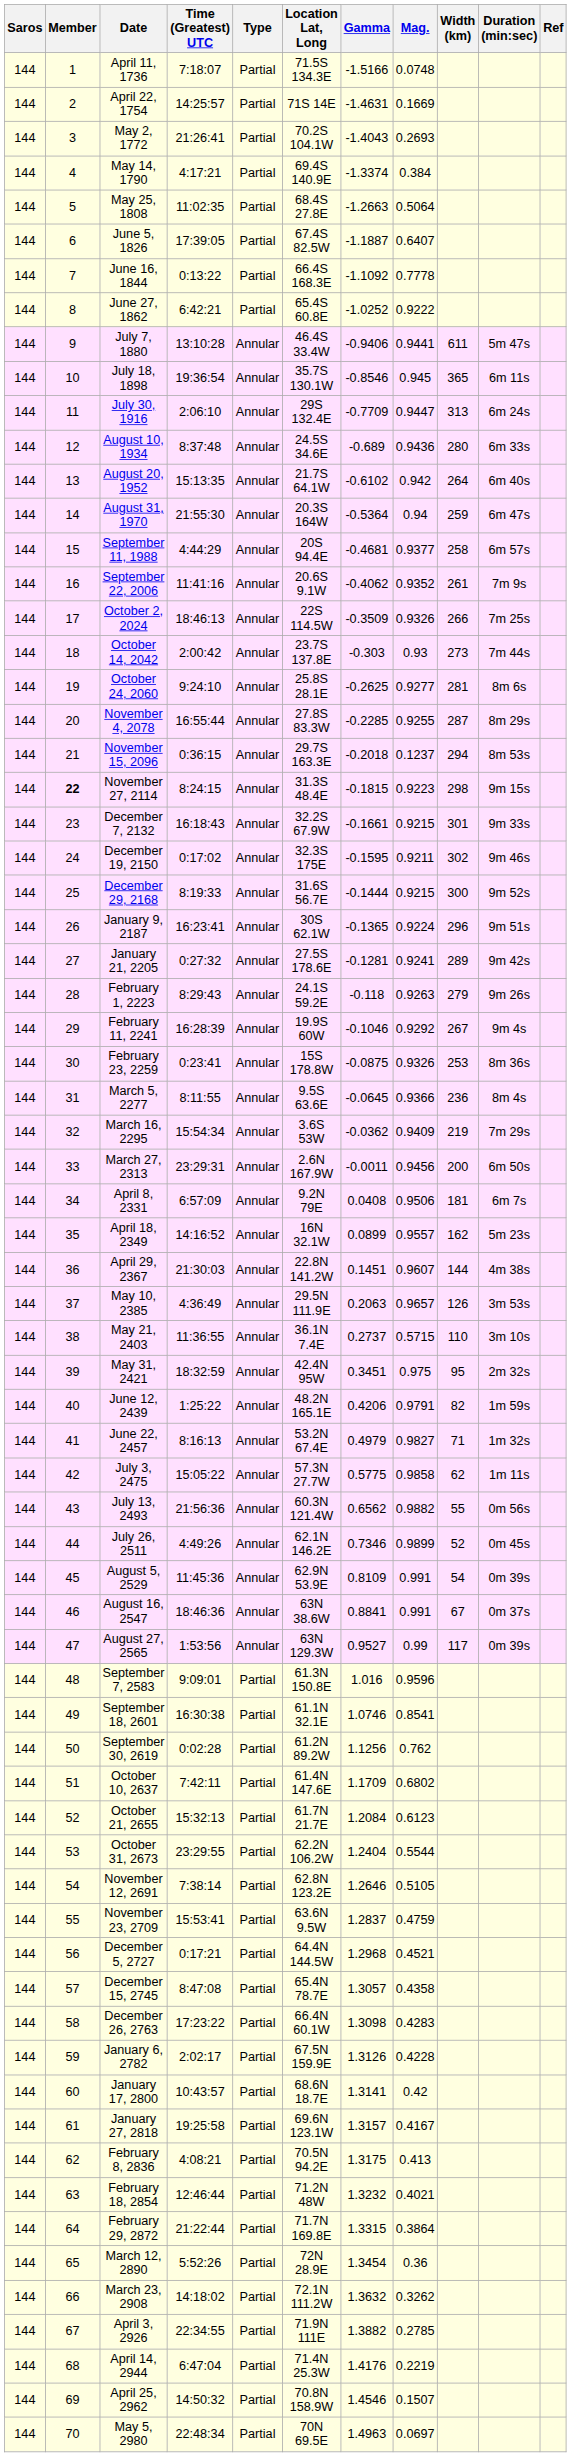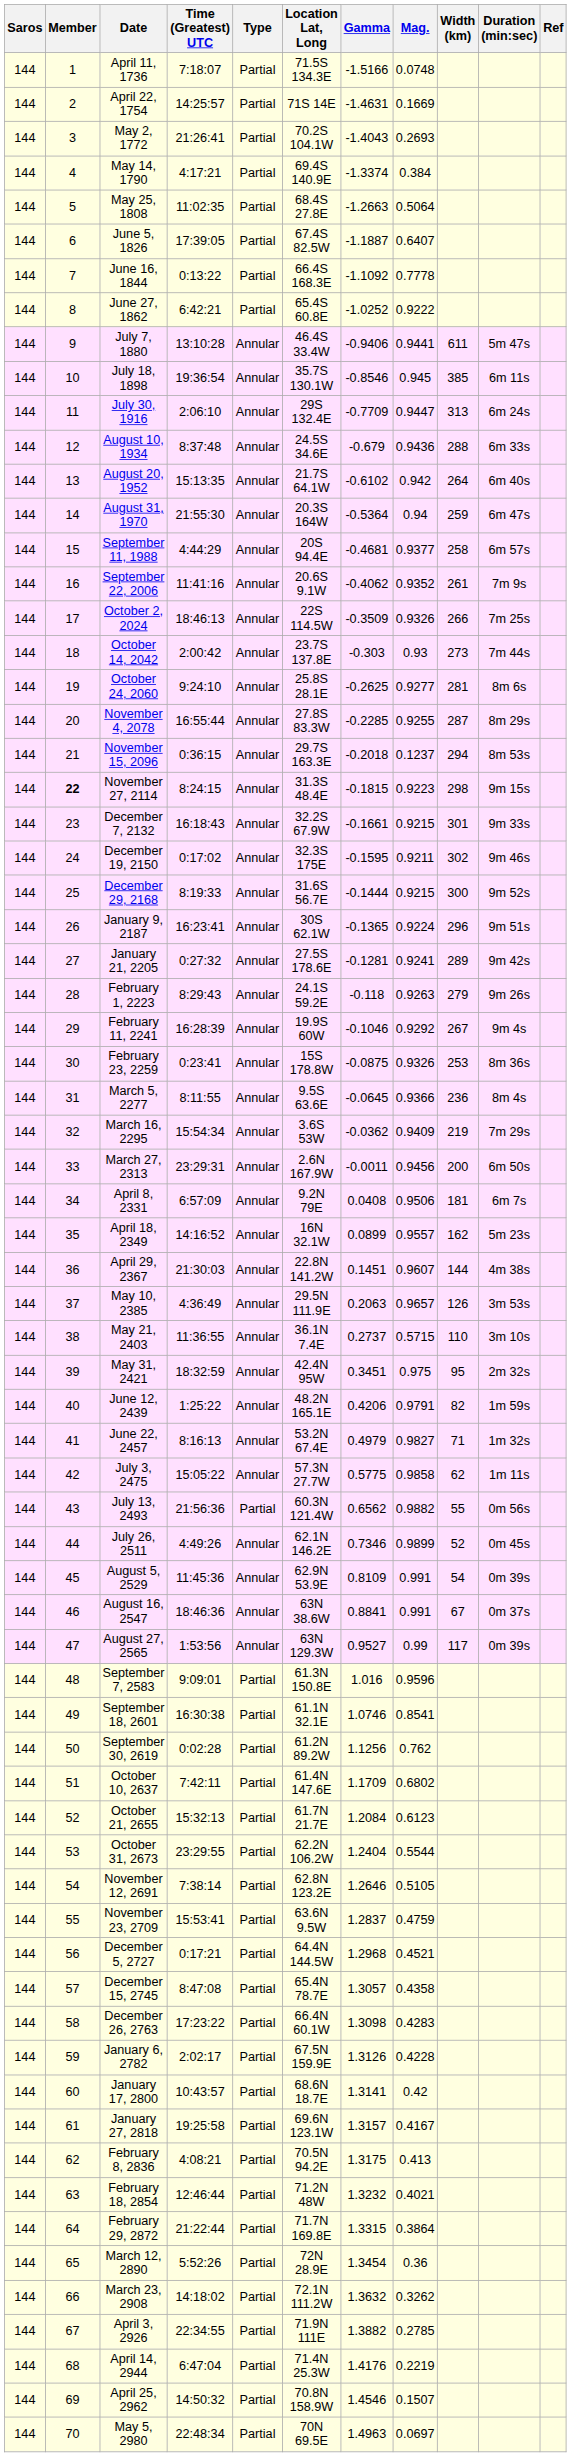 <table class=wikitable>
 <tr align=center>
 <th>Saros</th>
 <th>Member</th>
 <th>Date</th>
 <th>Time<br>(Greatest)<br><a href='#'>UTC</a></th>
 <th>Type</th>
 <th>Location<br>Lat, Long</th>
 <th><a href='#'>Gamma</a></th>
 <th><a href='#'>Mag.</a></th>
 <th>Width<br>(km)</th>
 <th>Duration<br>(min:sec)</th>
 <th>Ref</th>
 </tr>
 <tr align=center bgcolor=#ffffe0>
 <td>144</td>
 <td>1</td>
 <td>April 11, 1736</td>
 <td>7:18:07</td>
 <td>Partial</td>
 <td>71.5S 134.3E</td>
 <td>-1.5166</td>
 <td>0.0748</td>
 <td></td>
 <td></td>
 <td></td>
 </tr>
 <tr align=center bgcolor=#ffffe0>
 <td>144</td>
 <td>2</td>
 <td>April 22, 1754</td>
 <td>14:25:57</td>
 <td>Partial</td>
 <td>71S 14E</td>
 <td>-1.4631</td>
 <td>0.1669</td>
 <td></td>
 <td></td>
 <td></td>
 </tr>
 <tr align=center bgcolor=#ffffe0>
 <td>144</td>
 <td>3</td>
 <td>May 2, 1772</td>
 <td>21:26:41</td>
 <td>Partial</td>
 <td>70.2S 104.1W</td>
 <td>-1.4043</td>
 <td>0.2693</td>
 <td></td>
 <td></td>
 <td></td>
 </tr>
 <tr align=center bgcolor=#ffffe0>
 <td>144</td>
 <td>4</td>
 <td>May 14, 1790</td>
 <td>4:17:21</td>
 <td>Partial</td>
 <td>69.4S 140.9E</td>
 <td>-1.3374</td>
 <td>0.384</td>
 <td></td>
 <td></td>
 <td></td>
 </tr>
 <tr align=center bgcolor=#ffffe0>
 <td>144</td>
 <td>5</td>
 <td>May 25, 1808</td>
 <td>11:02:35</td>
 <td>Partial</td>
 <td>68.4S 27.8E</td>
 <td>-1.2663</td>
 <td>0.5064</td>
 <td></td>
 <td></td>
 <td></td>
 </tr>
 <tr align=center bgcolor=#ffffe0>
 <td>144</td>
 <td>6</td>
 <td>June 5, 1826</td>
 <td>17:39:05</td>
 <td>Partial</td>
 <td>67.4S 82.5W</td>
 <td>-1.1887</td>
 <td>0.6407</td>
 <td></td>
 <td></td>
 <td></td>
 </tr>
 <tr align=center bgcolor=#ffffe0>
 <td>144</td>
 <td>7</td>
 <td>June 16, 1844</td>
 <td>0:13:22</td>
 <td>Partial</td>
 <td>66.4S 168.3E</td>
 <td>-1.1092</td>
 <td>0.7778</td>
 <td></td>
 <td></td>
 <td></td>
 </tr>
 <tr align=center bgcolor=#ffffe0>
 <td>144</td>
 <td>8</td>
 <td>June 27, 1862</td>
 <td>6:42:21</td>
 <td>Partial</td>
 <td>65.4S 60.8E</td>
 <td>-1.0252</td>
 <td>0.9222</td>
 <td></td>
 <td></td>
 <td></td>
 </tr>
 <tr align=center bgcolor=#ffe0ff>
 <td>144</td>
 <td>9</td>
 <td>July 7, 1880</td>
 <td>13:10:28</td>
 <td>Annular</td>
 <td>46.4S 33.4W</td>
 <td>-0.9406</td>
 <td>0.9441</td>
 <td>611</td>
 <td>5m 47s</td>
 <td></td>
 </tr>
 <tr align=center bgcolor=#ffe0ff>
 <td>144</td>
 <td>10</td>
 <td>July 18, 1898</td>
 <td>19:36:54</td>
 <td>Annular</td>
 <td>35.7S 130.1W</td>
 <td>-0.8546</td>
 <td>0.945</td>
-<td>365</td>
+<td>385</td>
 <td>6m 11s</td>
 <td></td>
 </tr>
 <tr align=center bgcolor=#ffe0ff>
 <td>144</td>
 <td>11</td>
 <td><a href='#'>July 30, 1916</a></td>
 <td>2:06:10</td>
 <td>Annular</td>
 <td>29S 132.4E</td>
 <td>-0.7709</td>
 <td>0.9447</td>
 <td>313</td>
 <td>6m 24s</td>
 <td></td>
 </tr>
 <tr align=center bgcolor=#ffe0ff>
 <td>144</td>
 <td>12</td>
 <td><a href='#'>August 10, 1934</a></td>
 <td>8:37:48</td>
 <td>Annular</td>
 <td>24.5S 34.6E</td>
-<td>-0.689</td>
+<td>-0.679</td>
 <td>0.9436</td>
-<td>280</td>
+<td>288</td>
 <td>6m 33s</td>
 <td></td>
 </tr>
 <tr align=center bgcolor=#ffe0ff>
 <td>144</td>
 <td>13</td>
 <td><a href='#'>August 20, 1952</a></td>
 <td>15:13:35</td>
 <td>Annular</td>
 <td>21.7S 64.1W</td>
 <td>-0.6102</td>
 <td>0.942</td>
 <td>264</td>
 <td>6m 40s</td>
 <td></td>
 </tr>
 <tr align=center bgcolor=#ffe0ff>
 <td>144</td>
 <td>14</td>
 <td><a href='#'>August 31, 1970</a></td>
 <td>21:55:30</td>
 <td>Annular</td>
 <td>20.3S 164W</td>
 <td>-0.5364</td>
 <td>0.94</td>
 <td>259</td>
 <td>6m 47s</td>
 <td></td>
 </tr>
 <tr align=center bgcolor=#ffe0ff>
 <td>144</td>
 <td>15</td>
 <td><a href='#'>September 11, 1988</a></td>
 <td>4:44:29</td>
 <td>Annular</td>
 <td>20S 94.4E</td>
 <td>-0.4681</td>
 <td>0.9377</td>
 <td>258</td>
 <td>6m 57s</td>
 <td></td>
 </tr>
 <tr align=center bgcolor=#ffe0ff>
 <td>144</td>
 <td>16</td>
 <td><a href='#'>September 22, 2006</a></td>
 <td>11:41:16</td>
 <td>Annular</td>
 <td>20.6S 9.1W</td>
 <td>-0.4062</td>
 <td>0.9352</td>
 <td>261</td>
 <td>7m 9s</td>
 <td></td>
 </tr>
 <tr align=center bgcolor=#ffe0ff>
 <td>144</td>
 <td>17</td>
 <td><a href='#'>October 2, 2024</a></td>
 <td>18:46:13</td>
 <td>Annular</td>
 <td>22S 114.5W</td>
 <td>-0.3509</td>
 <td>0.9326</td>
 <td>266</td>
 <td>7m 25s</td>
 <td></td>
 </tr>
 <tr align=center bgcolor=#ffe0ff>
 <td>144</td>
 <td>18</td>
 <td><a href='#'>October 14, 2042</a></td>
 <td>2:00:42</td>
 <td>Annular</td>
 <td>23.7S 137.8E</td>
 <td>-0.303</td>
 <td>0.93</td>
 <td>273</td>
 <td>7m 44s</td>
 <td></td>
 </tr>
 <tr align=center bgcolor=#ffe0ff>
 <td>144</td>
 <td>19</td>
 <td><a href='#'>October 24, 2060</a></td>
 <td>9:24:10</td>
 <td>Annular</td>
 <td>25.8S 28.1E</td>
 <td>-0.2625</td>
 <td>0.9277</td>
 <td>281</td>
 <td>8m 6s</td>
 <td></td>
 </tr>
 <tr align=center bgcolor=#ffe0ff>
 <td>144</td>
 <td>20</td>
 <td><a href='#'>November 4, 2078</a></td>
 <td>16:55:44</td>
 <td>Annular</td>
 <td>27.8S 83.3W</td>
 <td>-0.2285</td>
 <td>0.9255</td>
 <td>287</td>
 <td>8m 29s</td>
 <td></td>
 </tr>
 <tr align=center bgcolor=#ffe0ff>
 <td>144</td>
 <td>21</td>
 <td><a href='#'>November 15, 2096</a></td>
 <td>0:36:15</td>
 <td>Annular</td>
 <td>29.7S 163.3E</td>
 <td>-0.2018</td>
 <td>0.1237</td>
 <td>294</td>
 <td>8m 53s</td>
 <td></td>
 </tr>
 <tr align=center bgcolor=#ffe0ff>
 <td>144</td>
 <td><strong>22</strong></td>
 <td>November 27, 2114</td>
 <td>8:24:15</td>
 <td>Annular</td>
 <td>31.3S 48.4E</td>
 <td>-0.1815</td>
 <td>0.9223</td>
 <td>298</td>
 <td>9m 15s</td>
 <td></td>
 </tr>
 <tr align=center bgcolor=#ffe0ff>
 <td>144</td>
 <td>23</td>
 <td>December 7, 2132</td>
 <td>16:18:43</td>
 <td>Annular</td>
 <td>32.2S 67.9W</td>
 <td>-0.1661</td>
 <td>0.9215</td>
 <td>301</td>
 <td>9m 33s</td>
 <td></td>
 </tr>
 <tr align=center bgcolor=#ffe0ff>
 <td>144</td>
 <td>24</td>
 <td>December 19, 2150</td>
 <td>0:17:02</td>
 <td>Annular</td>
 <td>32.3S 175E</td>
 <td>-0.1595</td>
 <td>0.9211</td>
 <td>302</td>
 <td>9m 46s</td>
 <td></td>
 </tr>
 <tr align=center bgcolor=#ffe0ff>
 <td>144</td>
 <td>25</td>
 <td><a href='#'>December 29, 2168</a></td>
 <td>8:19:33</td>
 <td>Annular</td>
 <td>31.6S 56.7E</td>
 <td>-0.1444</td>
 <td>0.9215</td>
 <td>300</td>
 <td>9m 52s</td>
 <td></td>
 </tr>
 <tr align=center bgcolor=#ffe0ff>
 <td>144</td>
 <td>26</td>
 <td>January 9, 2187</td>
 <td>16:23:41</td>
 <td>Annular</td>
 <td>30S 62.1W</td>
 <td>-0.1365</td>
 <td>0.9224</td>
 <td>296</td>
 <td>9m 51s</td>
 <td></td>
 </tr>
 <tr align=center bgcolor=#ffe0ff>
 <td>144</td>
 <td>27</td>
 <td>January 21, 2205</td>
 <td>0:27:32</td>
 <td>Annular</td>
 <td>27.5S 178.6E</td>
 <td>-0.1281</td>
 <td>0.9241</td>
 <td>289</td>
 <td>9m 42s</td>
 <td></td>
 </tr>
 <tr align=center bgcolor=#ffe0ff>
 <td>144</td>
 <td>28</td>
 <td>February 1, 2223</td>
 <td>8:29:43</td>
 <td>Annular</td>
 <td>24.1S 59.2E</td>
 <td>-0.118</td>
 <td>0.9263</td>
 <td>279</td>
 <td>9m 26s</td>
 <td></td>
 </tr>
 <tr align=center bgcolor=#ffe0ff>
 <td>144</td>
 <td>29</td>
 <td>February 11, 2241</td>
 <td>16:28:39</td>
 <td>Annular</td>
 <td>19.9S 60W</td>
 <td>-0.1046</td>
 <td>0.9292</td>
 <td>267</td>
 <td>9m 4s</td>
 <td></td>
 </tr>
 <tr align=center bgcolor=#ffe0ff>
 <td>144</td>
 <td>30</td>
 <td>February 23, 2259</td>
 <td>0:23:41</td>
 <td>Annular</td>
 <td>15S 178.8W</td>
 <td>-0.0875</td>
 <td>0.9326</td>
 <td>253</td>
 <td>8m 36s</td>
 <td></td>
 </tr>
 <tr align=center bgcolor=#ffe0ff>
 <td>144</td>
 <td>31</td>
 <td>March 5, 2277</td>
 <td>8:11:55</td>
 <td>Annular</td>
 <td>9.5S 63.6E</td>
 <td>-0.0645</td>
 <td>0.9366</td>
 <td>236</td>
 <td>8m 4s</td>
 <td></td>
 </tr>
 <tr align=center bgcolor=#ffe0ff>
 <td>144</td>
 <td>32</td>
 <td>March 16, 2295</td>
 <td>15:54:34</td>
 <td>Annular</td>
 <td>3.6S 53W</td>
 <td>-0.0362</td>
 <td>0.9409</td>
 <td>219</td>
 <td>7m 29s</td>
 <td></td>
 </tr>
 <tr align=center bgcolor=#ffe0ff>
 <td>144</td>
 <td>33</td>
 <td>March 27, 2313</td>
 <td>23:29:31</td>
 <td>Annular</td>
 <td>2.6N 167.9W</td>
 <td>-0.0011</td>
 <td>0.9456</td>
 <td>200</td>
 <td>6m 50s</td>
 <td></td>
 </tr>
 <tr align=center bgcolor=#ffe0ff>
 <td>144</td>
 <td>34</td>
 <td>April 8, 2331</td>
 <td>6:57:09</td>
 <td>Annular</td>
 <td>9.2N 79E</td>
 <td>0.0408</td>
 <td>0.9506</td>
 <td>181</td>
 <td>6m 7s</td>
 <td></td>
 </tr>
 <tr align=center bgcolor=#ffe0ff>
 <td>144</td>
 <td>35</td>
 <td>April 18, 2349</td>
 <td>14:16:52</td>
 <td>Annular</td>
 <td>16N 32.1W</td>
 <td>0.0899</td>
 <td>0.9557</td>
 <td>162</td>
 <td>5m 23s</td>
 <td></td>
 </tr>
 <tr align=center bgcolor=#ffe0ff>
 <td>144</td>
 <td>36</td>
 <td>April 29, 2367</td>
 <td>21:30:03</td>
 <td>Annular</td>
 <td>22.8N 141.2W</td>
 <td>0.1451</td>
 <td>0.9607</td>
 <td>144</td>
 <td>4m 38s</td>
 <td></td>
 </tr>
 <tr align=center bgcolor=#ffe0ff>
 <td>144</td>
 <td>37</td>
 <td>May 10, 2385</td>
 <td>4:36:49</td>
 <td>Annular</td>
 <td>29.5N 111.9E</td>
 <td>0.2063</td>
 <td>0.9657</td>
 <td>126</td>
 <td>3m 53s</td>
 <td></td>
 </tr>
 <tr align=center bgcolor=#ffe0ff>
 <td>144</td>
 <td>38</td>
 <td>May 21, 2403</td>
 <td>11:36:55</td>
 <td>Annular</td>
 <td>36.1N 7.4E</td>
 <td>0.2737</td>
 <td>0.5715</td>
 <td>110</td>
 <td>3m 10s</td>
 <td></td>
 </tr>
 <tr align=center bgcolor=#ffe0ff>
 <td>144</td>
 <td>39</td>
 <td>May 31, 2421</td>
 <td>18:32:59</td>
 <td>Annular</td>
 <td>42.4N 95W</td>
 <td>0.3451</td>
 <td>0.975</td>
 <td>95</td>
 <td>2m 32s</td>
 <td></td>
 </tr>
 <tr align=center bgcolor=#ffe0ff>
 <td>144</td>
 <td>40</td>
 <td>June 12, 2439</td>
 <td>1:25:22</td>
 <td>Annular</td>
 <td>48.2N 165.1E</td>
 <td>0.4206</td>
 <td>0.9791</td>
 <td>82</td>
 <td>1m 59s</td>
 <td></td>
 </tr>
 <tr align=center bgcolor=#ffe0ff>
 <td>144</td>
 <td>41</td>
 <td>June 22, 2457</td>
 <td>8:16:13</td>
 <td>Annular</td>
 <td>53.2N 67.4E</td>
 <td>0.4979</td>
 <td>0.9827</td>
 <td>71</td>
 <td>1m 32s</td>
 <td></td>
 </tr>
 <tr align=center bgcolor=#ffe0ff>
 <td>144</td>
 <td>42</td>
 <td>July 3, 2475</td>
 <td>15:05:22</td>
 <td>Annular</td>
 <td>57.3N 27.7W</td>
 <td>0.5775</td>
 <td>0.9858</td>
 <td>62</td>
 <td>1m 11s</td>
 <td></td>
 </tr>
 <tr align=center bgcolor=#ffe0ff>
 <td>144</td>
 <td>43</td>
 <td>July 13, 2493</td>
 <td>21:56:36</td>
-<td>Annular</td>
+<td>Partial</td>
 <td>60.3N 121.4W</td>
 <td>0.6562</td>
 <td>0.9882</td>
 <td>55</td>
 <td>0m 56s</td>
 <td></td>
 </tr>
 <tr align=center bgcolor=#ffe0ff>
 <td>144</td>
 <td>44</td>
 <td>July 26, 2511</td>
 <td>4:49:26</td>
 <td>Annular</td>
 <td>62.1N 146.2E</td>
 <td>0.7346</td>
 <td>0.9899</td>
 <td>52</td>
 <td>0m 45s</td>
 <td></td>
 </tr>
 <tr align=center bgcolor=#ffe0ff>
 <td>144</td>
 <td>45</td>
 <td>August 5, 2529</td>
 <td>11:45:36</td>
 <td>Annular</td>
 <td>62.9N 53.9E</td>
 <td>0.8109</td>
 <td>0.991</td>
 <td>54</td>
 <td>0m 39s</td>
 <td></td>
 </tr>
 <tr align=center bgcolor=#ffe0ff>
 <td>144</td>
 <td>46</td>
 <td>August 16, 2547</td>
 <td>18:46:36</td>
 <td>Annular</td>
 <td>63N 38.6W</td>
 <td>0.8841</td>
 <td>0.991</td>
 <td>67</td>
 <td>0m 37s</td>
 <td></td>
 </tr>
 <tr align=center bgcolor=#ffe0ff>
 <td>144</td>
 <td>47</td>
 <td>August 27, 2565</td>
 <td>1:53:56</td>
 <td>Annular</td>
 <td>63N 129.3W</td>
 <td>0.9527</td>
 <td>0.99</td>
 <td>117</td>
 <td>0m 39s</td>
 <td></td>
 </tr>
 <tr align=center bgcolor=#ffffe0>
 <td>144</td>
 <td>48</td>
 <td>September 7, 2583</td>
 <td>9:09:01</td>
 <td>Partial</td>
 <td>61.3N 150.8E</td>
 <td>1.016</td>
 <td>0.9596</td>
 <td></td>
 <td></td>
 <td></td>
 </tr>
 <tr align=center bgcolor=#ffffe0>
 <td>144</td>
 <td>49</td>
 <td>September 18, 2601</td>
 <td>16:30:38</td>
 <td>Partial</td>
 <td>61.1N 32.1E</td>
 <td>1.0746</td>
 <td>0.8541</td>
 <td></td>
 <td></td>
 <td></td>
 </tr>
 <tr align=center bgcolor=#ffffe0>
 <td>144</td>
 <td>50</td>
 <td>September 30, 2619</td>
 <td>0:02:28</td>
 <td>Partial</td>
 <td>61.2N 89.2W</td>
 <td>1.1256</td>
 <td>0.762</td>
 <td></td>
 <td></td>
 <td></td>
 </tr>
 <tr align=center bgcolor=#ffffe0>
 <td>144</td>
 <td>51</td>
 <td>October 10, 2637</td>
 <td>7:42:11</td>
 <td>Partial</td>
 <td>61.4N 147.6E</td>
 <td>1.1709</td>
 <td>0.6802</td>
 <td></td>
 <td></td>
 <td></td>
 </tr>
 <tr align=center bgcolor=#ffffe0>
 <td>144</td>
 <td>52</td>
 <td>October 21, 2655</td>
 <td>15:32:13</td>
 <td>Partial</td>
 <td>61.7N 21.7E</td>
 <td>1.2084</td>
 <td>0.6123</td>
 <td></td>
 <td></td>
 <td></td>
 </tr>
 <tr align=center bgcolor=#ffffe0>
 <td>144</td>
 <td>53</td>
 <td>October 31, 2673</td>
 <td>23:29:55</td>
 <td>Partial</td>
 <td>62.2N 106.2W</td>
 <td>1.2404</td>
 <td>0.5544</td>
 <td></td>
 <td></td>
 <td></td>
 </tr>
 <tr align=center bgcolor=#ffffe0>
 <td>144</td>
 <td>54</td>
 <td>November 12, 2691</td>
 <td>7:38:14</td>
 <td>Partial</td>
 <td>62.8N 123.2E</td>
 <td>1.2646</td>
 <td>0.5105</td>
 <td></td>
 <td></td>
 <td></td>
 </tr>
 <tr align=center bgcolor=#ffffe0>
 <td>144</td>
 <td>55</td>
 <td>November 23, 2709</td>
 <td>15:53:41</td>
 <td>Partial</td>
 <td>63.6N 9.5W</td>
 <td>1.2837</td>
 <td>0.4759</td>
 <td></td>
 <td></td>
 <td></td>
 </tr>
 <tr align=center bgcolor=#ffffe0>
 <td>144</td>
 <td>56</td>
 <td>December 5, 2727</td>
 <td>0:17:21</td>
 <td>Partial</td>
 <td>64.4N 144.5W</td>
 <td>1.2968</td>
 <td>0.4521</td>
 <td></td>
 <td></td>
 <td></td>
 </tr>
 <tr align=center bgcolor=#ffffe0>
 <td>144</td>
 <td>57</td>
 <td>December 15, 2745</td>
 <td>8:47:08</td>
 <td>Partial</td>
 <td>65.4N 78.7E</td>
 <td>1.3057</td>
 <td>0.4358</td>
 <td></td>
 <td></td>
 <td></td>
 </tr>
 <tr align=center bgcolor=#ffffe0>
 <td>144</td>
 <td>58</td>
 <td>December 26, 2763</td>
 <td>17:23:22</td>
 <td>Partial</td>
 <td>66.4N 60.1W</td>
 <td>1.3098</td>
 <td>0.4283</td>
 <td></td>
 <td></td>
 <td></td>
 </tr>
 <tr align=center bgcolor=#ffffe0>
 <td>144</td>
 <td>59</td>
 <td>January 6, 2782</td>
 <td>2:02:17</td>
 <td>Partial</td>
 <td>67.5N 159.9E</td>
 <td>1.3126</td>
 <td>0.4228</td>
 <td></td>
 <td></td>
 <td></td>
 </tr>
 <tr align=center bgcolor=#ffffe0>
 <td>144</td>
 <td>60</td>
 <td>January 17, 2800</td>
 <td>10:43:57</td>
 <td>Partial</td>
 <td>68.6N 18.7E</td>
 <td>1.3141</td>
 <td>0.42</td>
 <td></td>
 <td></td>
 <td></td>
 </tr>
 <tr align=center bgcolor=#ffffe0>
 <td>144</td>
 <td>61</td>
 <td>January 27, 2818</td>
 <td>19:25:58</td>
 <td>Partial</td>
 <td>69.6N 123.1W</td>
 <td>1.3157</td>
 <td>0.4167</td>
 <td></td>
 <td></td>
 <td></td>
 </tr>
 <tr align=center bgcolor=#ffffe0>
 <td>144</td>
 <td>62</td>
 <td>February 8, 2836</td>
 <td>4:08:21</td>
 <td>Partial</td>
 <td>70.5N 94.2E</td>
 <td>1.3175</td>
 <td>0.413</td>
 <td></td>
 <td></td>
 <td></td>
 </tr>
 <tr align=center bgcolor=#ffffe0>
 <td>144</td>
 <td>63</td>
 <td>February 18, 2854</td>
 <td>12:46:44</td>
 <td>Partial</td>
 <td>71.2N 48W</td>
 <td>1.3232</td>
 <td>0.4021</td>
 <td></td>
 <td></td>
 <td></td>
 </tr>
 <tr align=center bgcolor=#ffffe0>
 <td>144</td>
 <td>64</td>
 <td>February 29, 2872</td>
 <td>21:22:44</td>
 <td>Partial</td>
 <td>71.7N 169.8E</td>
 <td>1.3315</td>
 <td>0.3864</td>
 <td></td>
 <td></td>
 <td></td>
 </tr>
 <tr align=center bgcolor=#ffffe0>
 <td>144</td>
 <td>65</td>
 <td>March 12, 2890</td>
 <td>5:52:26</td>
 <td>Partial</td>
 <td>72N 28.9E</td>
 <td>1.3454</td>
 <td>0.36</td>
 <td></td>
 <td></td>
 <td></td>
 </tr>
 <tr align=center bgcolor=#ffffe0>
 <td>144</td>
 <td>66</td>
 <td>March 23, 2908</td>
 <td>14:18:02</td>
 <td>Partial</td>
 <td>72.1N 111.2W</td>
 <td>1.3632</td>
 <td>0.3262</td>
 <td></td>
 <td></td>
 <td></td>
 </tr>
 <tr align=center bgcolor=#ffffe0>
 <td>144</td>
 <td>67</td>
 <td>April 3, 2926</td>
 <td>22:34:55</td>
 <td>Partial</td>
 <td>71.9N 111E</td>
 <td>1.3882</td>
 <td>0.2785</td>
 <td></td>
 <td></td>
 <td></td>
 </tr>
 <tr align=center bgcolor=#ffffe0>
 <td>144</td>
 <td>68</td>
 <td>April 14, 2944</td>
 <td>6:47:04</td>
 <td>Partial</td>
 <td>71.4N 25.3W</td>
 <td>1.4176</td>
 <td>0.2219</td>
 <td></td>
 <td></td>
 <td></td>
 </tr>
 <tr align=center bgcolor=#ffffe0>
 <td>144</td>
 <td>69</td>
 <td>April 25, 2962</td>
 <td>14:50:32</td>
 <td>Partial</td>
 <td>70.8N 158.9W</td>
 <td>1.4546</td>
 <td>0.1507</td>
 <td></td>
 <td></td>
 <td></td>
 </tr>
 <tr align=center bgcolor=#ffffe0>
 <td>144</td>
 <td>70</td>
 <td>May 5, 2980</td>
 <td>22:48:34</td>
 <td>Partial</td>
 <td>70N 69.5E</td>
 <td>1.4963</td>
 <td>0.0697</td>
 <td></td>
 <td></td>
 <td></td>
 </tr>
 </table>
